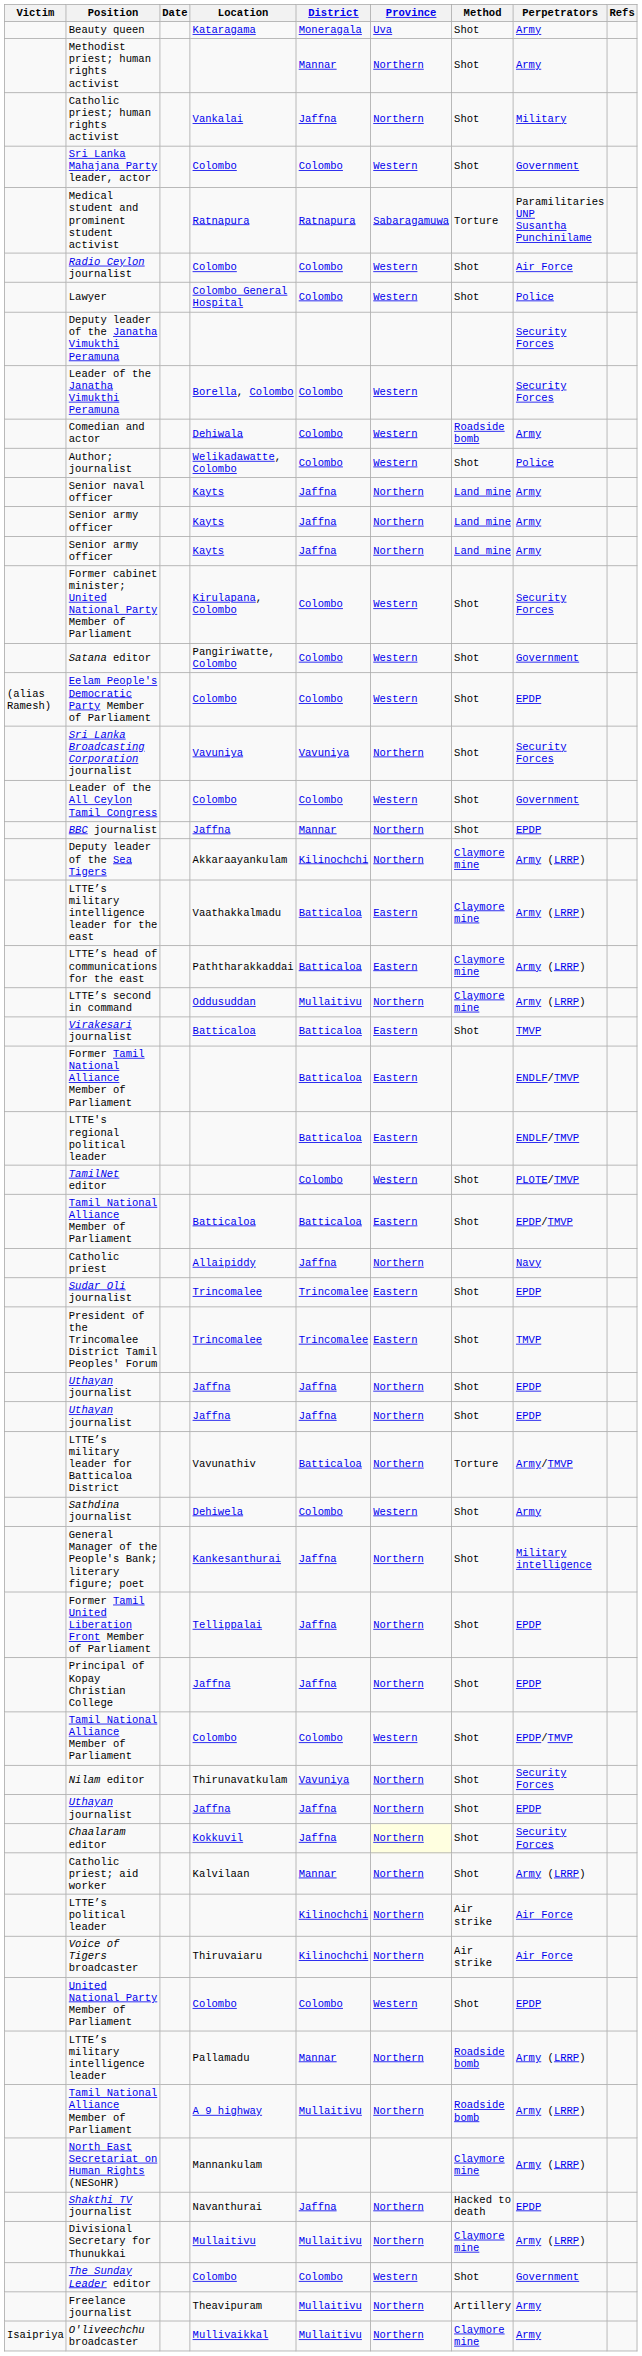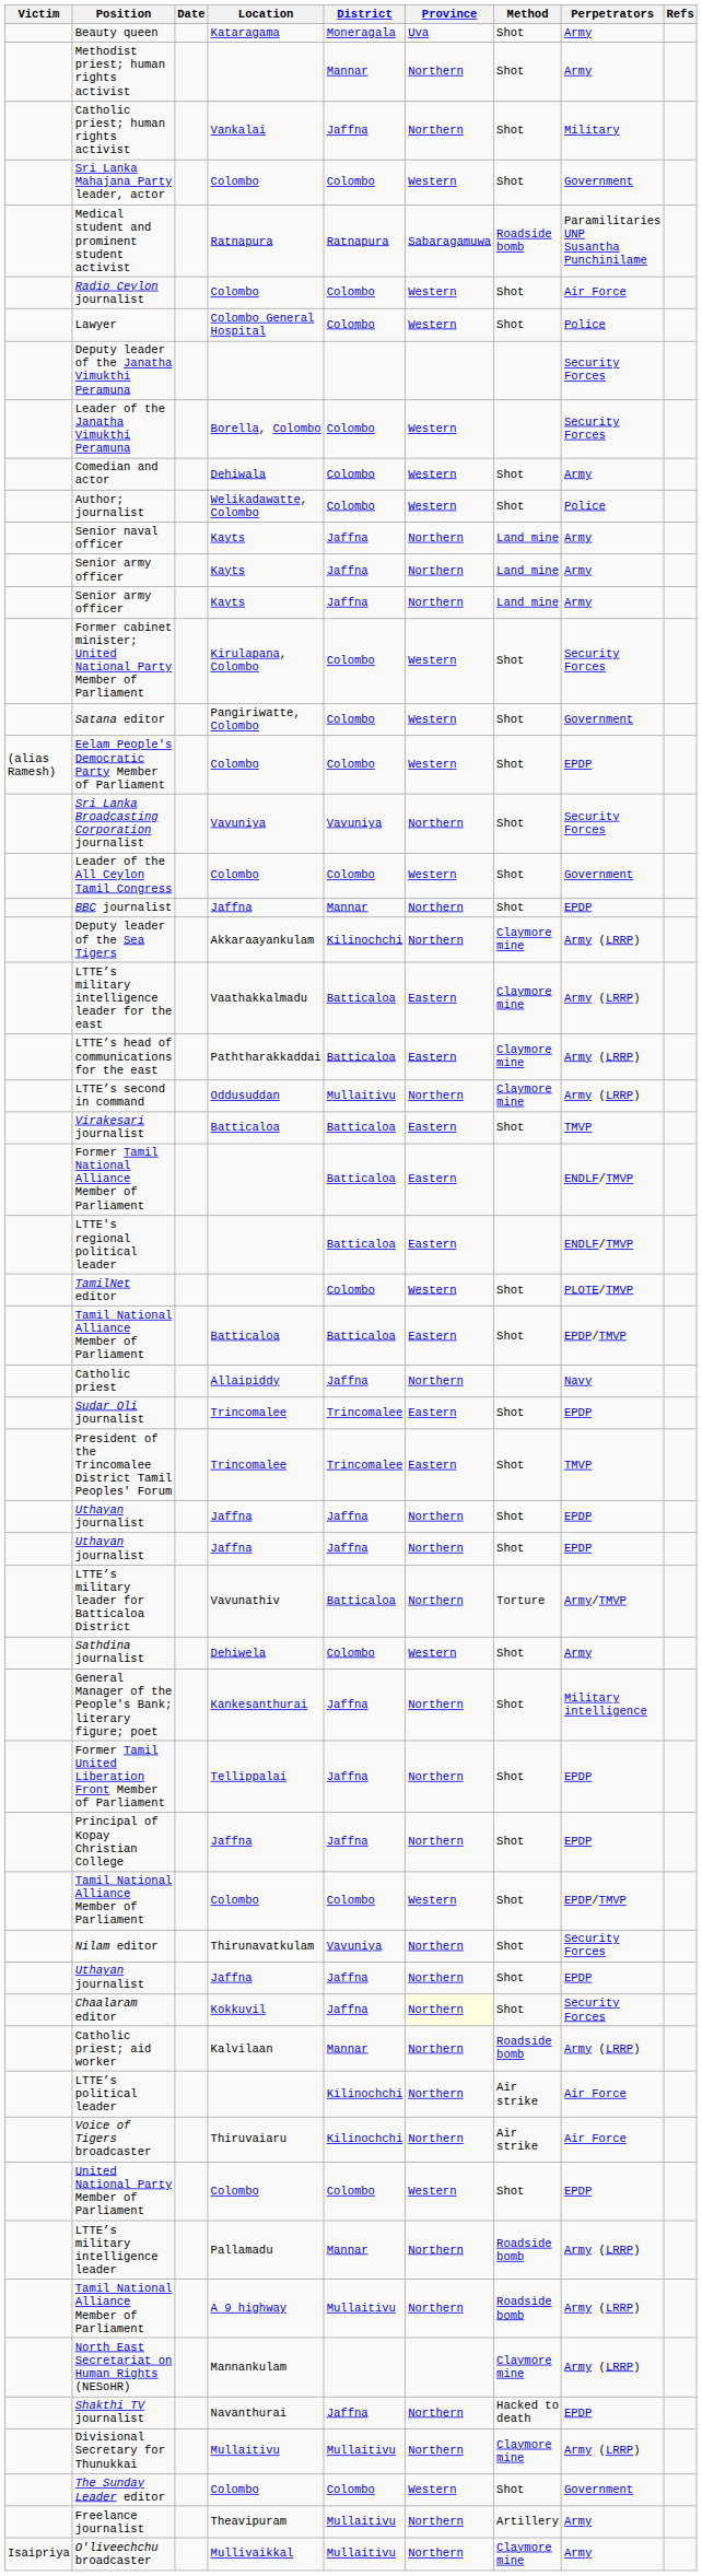 <table class="wikitable plainrowheaders sortable" style="font-size:100%; text-align:left;">
 <tr>
 <th scope=col width=200px>Victim</th>
 <th scope=col width=300px>Position</th>
 <th scope=col>Date</th>
 <th scope=col>Location</th>
 <th scope=col><a href='#'>District</a></th>
 <th scope=col><a href='#'>Province</a></th>
 <th scope=col>Method</th>
 <th scope=col width=100px>Perpetrators</th>
 <th scope=col width=150px class=unsortable>Refs</th>
 </tr>
 <tr>
 <td></td>
 <td>Beauty queen</td>
 <td align=center></td>
 <td><a href='#'>Kataragama</a></td>
 <td><a href='#'>Moneragala</a></td>
 <td><a href='#'>Uva</a></td>
 <td>Shot</td>
 <td><a href='#'>Army</a></td>
 <td></td>
 </tr>
 <tr>
 <td></td>
 <td>Methodist priest; human rights activist</td>
 <td align=center></td>
 <td></td>
 <td><a href='#'>Mannar</a></td>
 <td><a href='#'>Northern</a></td>
 <td>Shot</td>
 <td><a href='#'>Army</a></td>
 <td></td>
 </tr>
 <tr>
 <td></td>
 <td>Catholic priest; human rights activist</td>
 <td align=center></td>
 <td><a href='#'>Vankalai</a></td>
 <td><a href='#'>Jaffna</a></td>
 <td><a href='#'>Northern</a></td>
 <td>Shot</td>
 <td><a href='#'>Military</a></td>
 <td></td>
 </tr>
 <tr>
 <td></td>
 <td><a href='#'>Sri Lanka Mahajana Party</a> leader, actor</td>
 <td align=center></td>
 <td><a href='#'>Colombo</a></td>
 <td><a href='#'>Colombo</a></td>
 <td><a href='#'>Western</a></td>
 <td>Shot</td>
 <td><a href='#'>Government</a></td>
 <td></td>
 </tr>
 <tr>
 <td></td>
 <td>Medical student and prominent student activist</td>
 <td align=center></td>
 <td><a href='#'>Ratnapura</a></td>
 <td><a href='#'>Ratnapura</a></td>
 <td><a href='#'>Sabaragamuwa</a></td>
-<td>Torture</td>
+<td><a href='#'>Roadside bomb</a></td>
 <td>Paramilitaries <br> <a href='#'>UNP</a> <br> <a href='#'>Susantha Punchinilame</a></td>
 <td></td>
 </tr>
 <tr>
 <td></td>
 <td><em><a href='#'>Radio Ceylon</a></em> journalist</td>
 <td align=center></td>
 <td><a href='#'>Colombo</a></td>
 <td><a href='#'>Colombo</a></td>
 <td><a href='#'>Western</a></td>
 <td>Shot</td>
 <td><a href='#'>Air Force</a></td>
 <td></td>
 </tr>
 <tr>
 <td></td>
 <td>Lawyer</td>
 <td align=center></td>
 <td><a href='#'>Colombo General Hospital</a></td>
 <td><a href='#'>Colombo</a></td>
 <td><a href='#'>Western</a></td>
 <td>Shot</td>
 <td><a href='#'>Police</a></td>
 <td></td>
 </tr>
 <tr>
 <td></td>
 <td>Deputy leader of the <a href='#'>Janatha Vimukthi Peramuna</a></td>
 <td align=center></td>
 <td></td>
 <td></td>
 <td></td>
 <td></td>
 <td><a href='#'>Security Forces</a></td>
 <td></td>
 </tr>
 <tr>
 <td></td>
 <td>Leader of the <a href='#'>Janatha Vimukthi Peramuna</a></td>
 <td align=center></td>
 <td><a href='#'>Borella</a>, <a href='#'>Colombo</a></td>
 <td><a href='#'>Colombo</a></td>
 <td><a href='#'>Western</a></td>
 <td></td>
 <td><a href='#'>Security Forces</a></td>
 <td></td>
 </tr>
 <tr>
 <td></td>
 <td>Comedian and actor</td>
 <td align=center></td>
 <td><a href='#'>Dehiwala</a></td>
 <td><a href='#'>Colombo</a></td>
 <td><a href='#'>Western</a></td>
-<td><a href='#'>Roadside bomb</a></td>
+<td>Shot</td>
 <td><a href='#'>Army</a></td>
 <td></td>
 </tr>
 <tr>
 <td></td>
 <td>Author; journalist</td>
 <td align=center></td>
 <td><a href='#'>Welikadawatte</a>, <a href='#'>Colombo</a></td>
 <td><a href='#'>Colombo</a></td>
 <td><a href='#'>Western</a></td>
 <td>Shot</td>
 <td><a href='#'>Police</a></td>
 <td></td>
 </tr>
 <tr>
 <td></td>
 <td>Senior naval officer</td>
 <td align=center></td>
 <td><a href='#'>Kayts</a></td>
 <td><a href='#'>Jaffna</a></td>
 <td><a href='#'>Northern</a></td>
 <td><a href='#'>Land mine</a></td>
 <td><a href='#'>Army</a></td>
 <td></td>
 </tr>
 <tr>
 <td></td>
 <td>Senior army officer</td>
 <td align=center></td>
 <td><a href='#'>Kayts</a></td>
 <td><a href='#'>Jaffna</a></td>
 <td><a href='#'>Northern</a></td>
 <td><a href='#'>Land mine</a></td>
 <td><a href='#'>Army</a></td>
 <td></td>
 </tr>
 <tr>
 <td></td>
 <td>Senior army officer</td>
 <td align=center></td>
 <td><a href='#'>Kayts</a></td>
 <td><a href='#'>Jaffna</a></td>
 <td><a href='#'>Northern</a></td>
 <td><a href='#'>Land mine</a></td>
 <td><a href='#'>Army</a></td>
 <td></td>
 </tr>
 <tr>
 <td></td>
 <td>Former cabinet minister; <a href='#'>United National Party</a> Member of Parliament</td>
 <td align=center></td>
 <td><a href='#'>Kirulapana</a>, <a href='#'>Colombo</a></td>
 <td><a href='#'>Colombo</a></td>
 <td><a href='#'>Western</a></td>
 <td>Shot</td>
 <td><a href='#'>Security Forces</a></td>
 <td></td>
 </tr>
 <tr>
 <td></td>
 <td><em>Satana</em> editor</td>
 <td align=center></td>
 <td>Pangiriwatte, <a href='#'>Colombo</a></td>
 <td><a href='#'>Colombo</a></td>
 <td><a href='#'>Western</a></td>
 <td>Shot</td>
 <td><a href='#'>Government</a></td>
 <td></td>
 </tr>
 <tr>
 <td> (alias Ramesh)</td>
 <td><a href='#'>Eelam People's Democratic Party</a> Member of Parliament</td>
 <td align=center></td>
 <td><a href='#'>Colombo</a></td>
 <td><a href='#'>Colombo</a></td>
 <td><a href='#'>Western</a></td>
 <td>Shot</td>
 <td><a href='#'>EPDP</a></td>
 <td></td>
 </tr>
 <tr>
 <td></td>
 <td><em><a href='#'>Sri Lanka Broadcasting Corporation</a></em> journalist</td>
 <td align=center></td>
 <td><a href='#'>Vavuniya</a></td>
 <td><a href='#'>Vavuniya</a></td>
 <td><a href='#'>Northern</a></td>
 <td>Shot</td>
 <td><a href='#'>Security Forces</a></td>
 <td></td>
 </tr>
 <tr>
 <td></td>
 <td>Leader of the <a href='#'>All Ceylon Tamil Congress</a></td>
 <td align=center></td>
 <td><a href='#'>Colombo</a></td>
 <td><a href='#'>Colombo</a></td>
 <td><a href='#'>Western</a></td>
 <td>Shot</td>
 <td><a href='#'>Government</a></td>
 <td></td>
 </tr>
 <tr>
 <td></td>
 <td><em><a href='#'>BBC</a></em> journalist</td>
 <td align=center></td>
 <td><a href='#'>Jaffna</a></td>
 <td><a href='#'>Mannar</a></td>
 <td><a href='#'>Northern</a></td>
 <td>Shot</td>
 <td><a href='#'>EPDP</a></td>
 <td></td>
 </tr>
 <tr>
 <td></td>
 <td>Deputy leader of the <a href='#'>Sea Tigers</a></td>
 <td align=center></td>
 <td>Akkaraayankulam</td>
 <td><a href='#'>Kilinochchi</a></td>
 <td><a href='#'>Northern</a></td>
 <td><a href='#'>Claymore mine</a></td>
 <td><a href='#'>Army</a> (<a href='#'>LRRP</a>)</td>
 <td></td>
 </tr>
 <tr>
 <td></td>
 <td>LTTE’s military intelligence leader for the east</td>
 <td align=center></td>
 <td>Vaathakkalmadu</td>
 <td><a href='#'>Batticaloa</a></td>
 <td><a href='#'>Eastern</a></td>
 <td><a href='#'>Claymore mine</a></td>
 <td><a href='#'>Army</a> (<a href='#'>LRRP</a>)</td>
 <td></td>
 </tr>
 <tr>
 <td></td>
 <td>LTTE’s head of communications for the east</td>
 <td align=center></td>
 <td>Paththarakkaddai</td>
 <td><a href='#'>Batticaloa</a></td>
 <td><a href='#'>Eastern</a></td>
 <td><a href='#'>Claymore mine</a></td>
 <td><a href='#'>Army</a> (<a href='#'>LRRP</a>)</td>
 <td></td>
 </tr>
 <tr>
 <td></td>
 <td>LTTE’s second in command</td>
 <td align=center></td>
 <td><a href='#'>Oddusuddan</a></td>
 <td><a href='#'>Mullaitivu</a></td>
 <td><a href='#'>Northern</a></td>
 <td><a href='#'>Claymore mine</a></td>
 <td><a href='#'>Army</a> (<a href='#'>LRRP</a>)</td>
 <td></td>
 </tr>
 <tr>
 <td></td>
 <td><em><a href='#'>Virakesari</a></em> journalist</td>
 <td align=center></td>
 <td><a href='#'>Batticaloa</a></td>
 <td><a href='#'>Batticaloa</a></td>
 <td><a href='#'>Eastern</a></td>
 <td>Shot</td>
 <td><a href='#'>TMVP</a></td>
 <td></td>
 </tr>
 <tr>
 <td></td>
 <td>Former <a href='#'>Tamil National Alliance</a> Member of Parliament</td>
 <td align=center></td>
 <td></td>
 <td><a href='#'>Batticaloa</a></td>
 <td><a href='#'>Eastern</a></td>
 <td></td>
 <td><a href='#'>ENDLF</a>/<a href='#'>TMVP</a></td>
 <td></td>
 </tr>
 <tr>
 <td></td>
 <td>LTTE's regional political leader</td>
 <td align=center></td>
 <td></td>
 <td><a href='#'>Batticaloa</a></td>
 <td><a href='#'>Eastern</a></td>
 <td></td>
 <td><a href='#'>ENDLF</a>/<a href='#'>TMVP</a></td>
 <td></td>
 </tr>
 <tr>
 <td></td>
 <td><em><a href='#'>TamilNet</a></em> editor</td>
 <td align=center></td>
 <td></td>
 <td><a href='#'>Colombo</a></td>
 <td><a href='#'>Western</a></td>
 <td>Shot</td>
 <td><a href='#'>PLOTE</a>/<a href='#'>TMVP</a></td>
 <td></td>
 </tr>
 <tr>
 <td></td>
 <td><a href='#'>Tamil National Alliance</a> Member of Parliament</td>
 <td align=center></td>
 <td><a href='#'>Batticaloa</a></td>
 <td><a href='#'>Batticaloa</a></td>
 <td><a href='#'>Eastern</a></td>
 <td>Shot</td>
 <td><a href='#'>EPDP</a>/<a href='#'>TMVP</a></td>
 <td></td>
 </tr>
 <tr>
 <td></td>
 <td>Catholic priest</td>
 <td align=center></td>
 <td><a href='#'>Allaipiddy</a></td>
 <td><a href='#'>Jaffna</a></td>
 <td><a href='#'>Northern</a></td>
 <td></td>
 <td><a href='#'>Navy</a></td>
 <td></td>
 </tr>
 <tr>
 <td></td>
 <td><em><a href='#'>Sudar Oli</a></em> journalist</td>
 <td align=center></td>
 <td><a href='#'>Trincomalee</a></td>
 <td><a href='#'>Trincomalee</a></td>
 <td><a href='#'>Eastern</a></td>
 <td>Shot</td>
 <td><a href='#'>EPDP</a></td>
 <td></td>
 </tr>
 <tr>
 <td></td>
 <td>President of the Trincomalee District Tamil Peoples' Forum</td>
 <td align=center></td>
 <td><a href='#'>Trincomalee</a></td>
 <td><a href='#'>Trincomalee</a></td>
 <td><a href='#'>Eastern</a></td>
 <td>Shot</td>
 <td><a href='#'>TMVP</a></td>
 <td></td>
 </tr>
 <tr>
 <td></td>
 <td><em><a href='#'>Uthayan</a></em> journalist</td>
 <td align=center></td>
 <td><a href='#'>Jaffna</a></td>
 <td><a href='#'>Jaffna</a></td>
 <td><a href='#'>Northern</a></td>
 <td>Shot</td>
 <td><a href='#'>EPDP</a></td>
 <td></td>
 </tr>
 <tr>
 <td></td>
 <td><em><a href='#'>Uthayan</a></em> journalist</td>
 <td align=center></td>
 <td><a href='#'>Jaffna</a></td>
 <td><a href='#'>Jaffna</a></td>
 <td><a href='#'>Northern</a></td>
 <td>Shot</td>
 <td><a href='#'>EPDP</a></td>
 <td></td>
 </tr>
 <tr>
 <td></td>
 <td>LTTE’s military leader for Batticaloa District</td>
 <td align=center></td>
 <td>Vavunathiv</td>
 <td><a href='#'>Batticaloa</a></td>
 <td><a href='#'>Northern</a></td>
 <td>Torture</td>
 <td><a href='#'>Army</a>/<a href='#'>TMVP</a></td>
 <td></td>
 </tr>
 <tr>
 <td></td>
 <td><em>Sathdina</em> journalist</td>
 <td align=center></td>
 <td><a href='#'>Dehiwela</a></td>
 <td><a href='#'>Colombo</a></td>
 <td><a href='#'>Western</a></td>
 <td>Shot</td>
 <td><a href='#'>Army</a></td>
 <td></td>
 </tr>
 <tr>
 <td></td>
 <td>General Manager of the People's Bank; literary figure; poet</td>
 <td align=center></td>
 <td><a href='#'>Kankesanthurai</a></td>
 <td><a href='#'>Jaffna</a></td>
 <td><a href='#'>Northern</a></td>
 <td>Shot</td>
 <td><a href='#'>Military intelligence</a></td>
 <td></td>
 </tr>
 <tr>
 <td></td>
 <td>Former <a href='#'>Tamil United Liberation Front</a> Member of Parliament</td>
 <td align=center></td>
 <td><a href='#'>Tellippalai</a></td>
 <td><a href='#'>Jaffna</a></td>
 <td><a href='#'>Northern</a></td>
 <td>Shot</td>
 <td><a href='#'>EPDP</a></td>
 <td></td>
 </tr>
 <tr>
 <td></td>
 <td>Principal of Kopay Christian College</td>
 <td align=center></td>
 <td><a href='#'>Jaffna</a></td>
 <td><a href='#'>Jaffna</a></td>
 <td><a href='#'>Northern</a></td>
 <td>Shot</td>
 <td><a href='#'>EPDP</a></td>
 <td></td>
 </tr>
 <tr>
 <td></td>
 <td><a href='#'>Tamil National Alliance</a> Member of Parliament</td>
 <td align=center></td>
 <td><a href='#'>Colombo</a></td>
 <td><a href='#'>Colombo</a></td>
 <td><a href='#'>Western</a></td>
 <td>Shot</td>
 <td><a href='#'>EPDP</a>/<a href='#'>TMVP</a></td>
 <td></td>
 </tr>
 <tr>
 <td></td>
 <td><em>Nilam</em> editor</td>
 <td align=center></td>
 <td>Thirunavatkulam</td>
 <td><a href='#'>Vavuniya</a></td>
 <td><a href='#'>Northern</a></td>
 <td>Shot</td>
 <td><a href='#'>Security Forces</a></td>
 <td></td>
 </tr>
 <tr>
 <td></td>
 <td><em><a href='#'>Uthayan</a></em> journalist</td>
 <td align=center></td>
 <td><a href='#'>Jaffna</a></td>
 <td><a href='#'>Jaffna</a></td>
 <td><a href='#'>Northern</a></td>
 <td>Shot</td>
 <td><a href='#'>EPDP</a></td>
 <td></td>
 </tr>
 <tr>
 <td></td>
 <td><em>Chaalaram</em> editor</td>
 <td align=center></td>
 <td><a href='#'>Kokkuvil</a></td>
 <td><a href='#'>Jaffna</a></td>
 <td style="background: lightyellow;"><a href='#'>Northern</a></td>
 <td>Shot</td>
 <td><a href='#'>Security Forces</a></td>
 <td></td>
 </tr>
 <tr>
 <td></td>
 <td>Catholic priest; aid worker</td>
 <td align=center></td>
 <td>Kalvilaan</td>
 <td><a href='#'>Mannar</a></td>
 <td><a href='#'>Northern</a></td>
-<td>Shot</td>
+<td><a href='#'>Roadside bomb</a></td>
 <td><a href='#'>Army</a> (<a href='#'>LRRP</a>)</td>
 <td></td>
 </tr>
 <tr>
 <td></td>
 <td>LTTE’s political leader</td>
 <td align=center></td>
 <td></td>
 <td><a href='#'>Kilinochchi</a></td>
 <td><a href='#'>Northern</a></td>
 <td>Air strike</td>
 <td><a href='#'>Air Force</a></td>
 <td></td>
 </tr>
 <tr>
 <td></td>
 <td><em>Voice of Tigers</em> broadcaster</td>
 <td align=center></td>
 <td>Thiruvaiaru</td>
 <td><a href='#'>Kilinochchi</a></td>
 <td><a href='#'>Northern</a></td>
 <td>Air strike</td>
 <td><a href='#'>Air Force</a></td>
 <td></td>
 </tr>
 <tr>
 <td></td>
 <td><a href='#'>United National Party</a> Member of Parliament</td>
 <td align=center></td>
 <td><a href='#'>Colombo</a></td>
 <td><a href='#'>Colombo</a></td>
 <td><a href='#'>Western</a></td>
 <td>Shot</td>
 <td><a href='#'>EPDP</a></td>
 <td></td>
 </tr>
 <tr>
 <td></td>
 <td>LTTE’s military intelligence leader</td>
 <td align=center></td>
 <td>Pallamadu</td>
 <td><a href='#'>Mannar</a></td>
 <td><a href='#'>Northern</a></td>
 <td><a href='#'>Roadside bomb</a></td>
 <td><a href='#'>Army</a> (<a href='#'>LRRP</a>)</td>
 <td></td>
 </tr>
 <tr>
 <td></td>
 <td><a href='#'>Tamil National Alliance</a> Member of Parliament</td>
 <td align=center></td>
 <td><a href='#'>A 9 highway</a></td>
 <td><a href='#'>Mullaitivu</a></td>
 <td><a href='#'>Northern</a></td>
 <td><a href='#'>Roadside bomb</a></td>
 <td><a href='#'>Army</a> (<a href='#'>LRRP</a>)</td>
 <td></td>
 </tr>
 <tr>
 <td></td>
 <td><a href='#'>North East Secretariat on Human Rights</a> (NESoHR)</td>
 <td align=center></td>
 <td>Mannankulam</td>
 <td></td>
 <td></td>
 <td><a href='#'>Claymore mine</a></td>
 <td><a href='#'>Army</a> (<a href='#'>LRRP</a>)</td>
 <td></td>
 </tr>
 <tr>
 <td></td>
 <td><em><a href='#'>Shakthi TV</a></em> journalist</td>
 <td align=center></td>
 <td>Navanthurai</td>
 <td><a href='#'>Jaffna</a></td>
 <td><a href='#'>Northern</a></td>
 <td>Hacked to death</td>
 <td><a href='#'>EPDP</a></td>
 <td></td>
 </tr>
 <tr>
 <td></td>
 <td>Divisional Secretary for Thunukkai</td>
 <td align=center></td>
 <td><a href='#'>Mullaitivu</a></td>
 <td><a href='#'>Mullaitivu</a></td>
 <td><a href='#'>Northern</a></td>
 <td><a href='#'>Claymore mine</a></td>
 <td><a href='#'>Army</a> (<a href='#'>LRRP</a>)</td>
 <td></td>
 </tr>
 <tr>
 <td></td>
 <td><em><a href='#'>The Sunday Leader</a></em> editor</td>
 <td align=center></td>
 <td><a href='#'>Colombo</a></td>
 <td><a href='#'>Colombo</a></td>
 <td><a href='#'>Western</a></td>
 <td>Shot</td>
 <td><a href='#'>Government</a></td>
 <td></td>
 </tr>
 <tr>
 <td></td>
 <td>Freelance journalist</td>
 <td align=center></td>
 <td>Theavipuram</td>
 <td><a href='#'>Mullaitivu</a></td>
 <td><a href='#'>Northern</a></td>
 <td>Artillery</td>
 <td><a href='#'>Army</a></td>
 <td></td>
 </tr>
 <tr>
 <td>Isaipriya</td>
 <td><em>O'liveechchu</em> broadcaster</td>
 <td align=center></td>
 <td><a href='#'>Mullivaikkal</a></td>
 <td><a href='#'>Mullaitivu</a></td>
 <td><a href='#'>Northern</a></td>
 <td><a href='#'>Claymore mine</a></td>
 <td><a href='#'>Army</a></td>
 <td></td>
 </tr>
 </table>
